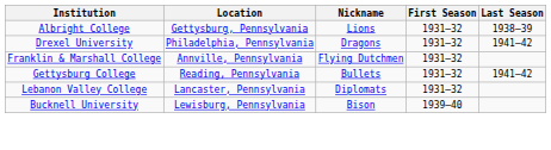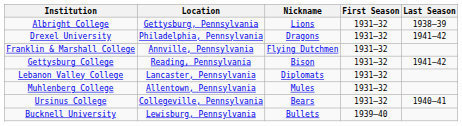 <table class="wikitable sortable" style="text-align:center;">
 <tr>
 <th>Institution</th>
 <th>Location</th>
 <th>Nickname</th>
 <th>First Season</th>
 <th>Last Season</th>
 </tr>
 <tr>
 <td><a href='#'>Albright College</a></td>
 <td><a href='#'>Gettysburg, Pennsylvania</a></td>
 <td><a href='#'>Lions</a></td>
 <td>1931–32</td>
 <td>1938–39</td>
 </tr>
 <tr>
 <td><a href='#'>Drexel University</a></td>
 <td><a href='#'>Philadelphia, Pennsylvania</a></td>
 <td><a href='#'>Dragons</a></td>
 <td>1931–32</td>
 <td>1941–42</td>
 </tr>
 <tr>
 <td><a href='#'>Franklin & Marshall College</a></td>
 <td><a href='#'>Annville, Pennsylvania</a></td>
 <td><a href='#'>Flying Dutchmen</a></td>
 <td>1931–32</td>
 <td></td>
 </tr>
 <tr>
 <td><a href='#'>Gettysburg College</a></td>
 <td><a href='#'>Reading, Pennsylvania</a></td>
-<td><a href='#'>Bullets</a></td>
+<td><a href='#'>Bison</a></td>
 <td>1931–32</td>
 <td>1941–42</td>
 </tr>
 <tr>
 <td><a href='#'>Lebanon Valley College</a></td>
 <td><a href='#'>Lancaster, Pennsylvania</a></td>
 <td><a href='#'>Diplomats</a></td>
 <td>1931–32</td>
 <td></td>
 </tr>
 <tr>
+<td><a href='#'>Muhlenberg College</a></td>
+<td><a href='#'>Allentown, Pennsylvania</a></td>
+<td><a href='#'>Mules</a></td>
+<td>1931–32</td>
+<td></td>
+</tr>
+<tr>
+<td><a href='#'>Ursinus College</a></td>
+<td><a href='#'>Collegeville, Pennsylvania</a></td>
+<td><a href='#'>Bears</a></td>
+<td>1931–32</td>
+<td>1940–41</td>
+</tr>
+<tr>
 <td><a href='#'>Bucknell University</a></td>
 <td><a href='#'>Lewisburg, Pennsylvania</a></td>
-<td><a href='#'>Bison</a></td>
+<td><a href='#'>Bullets</a></td>
 <td>1939–40</td>
 <td></td>
 </tr>
 </table>
